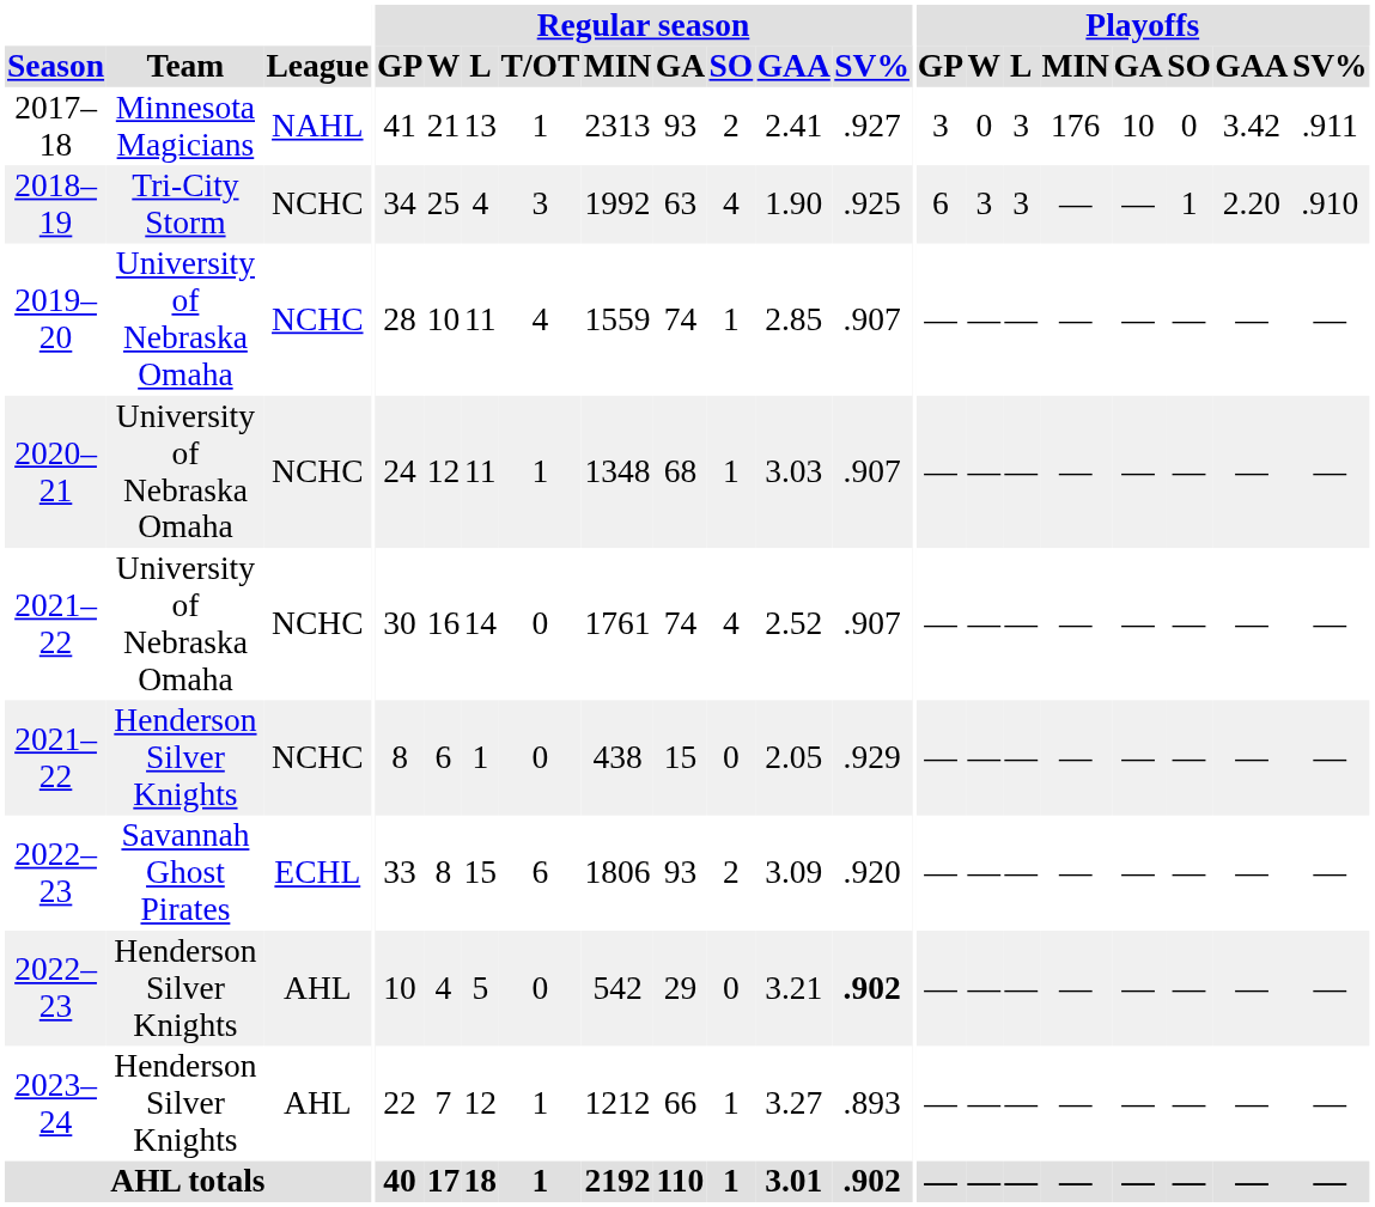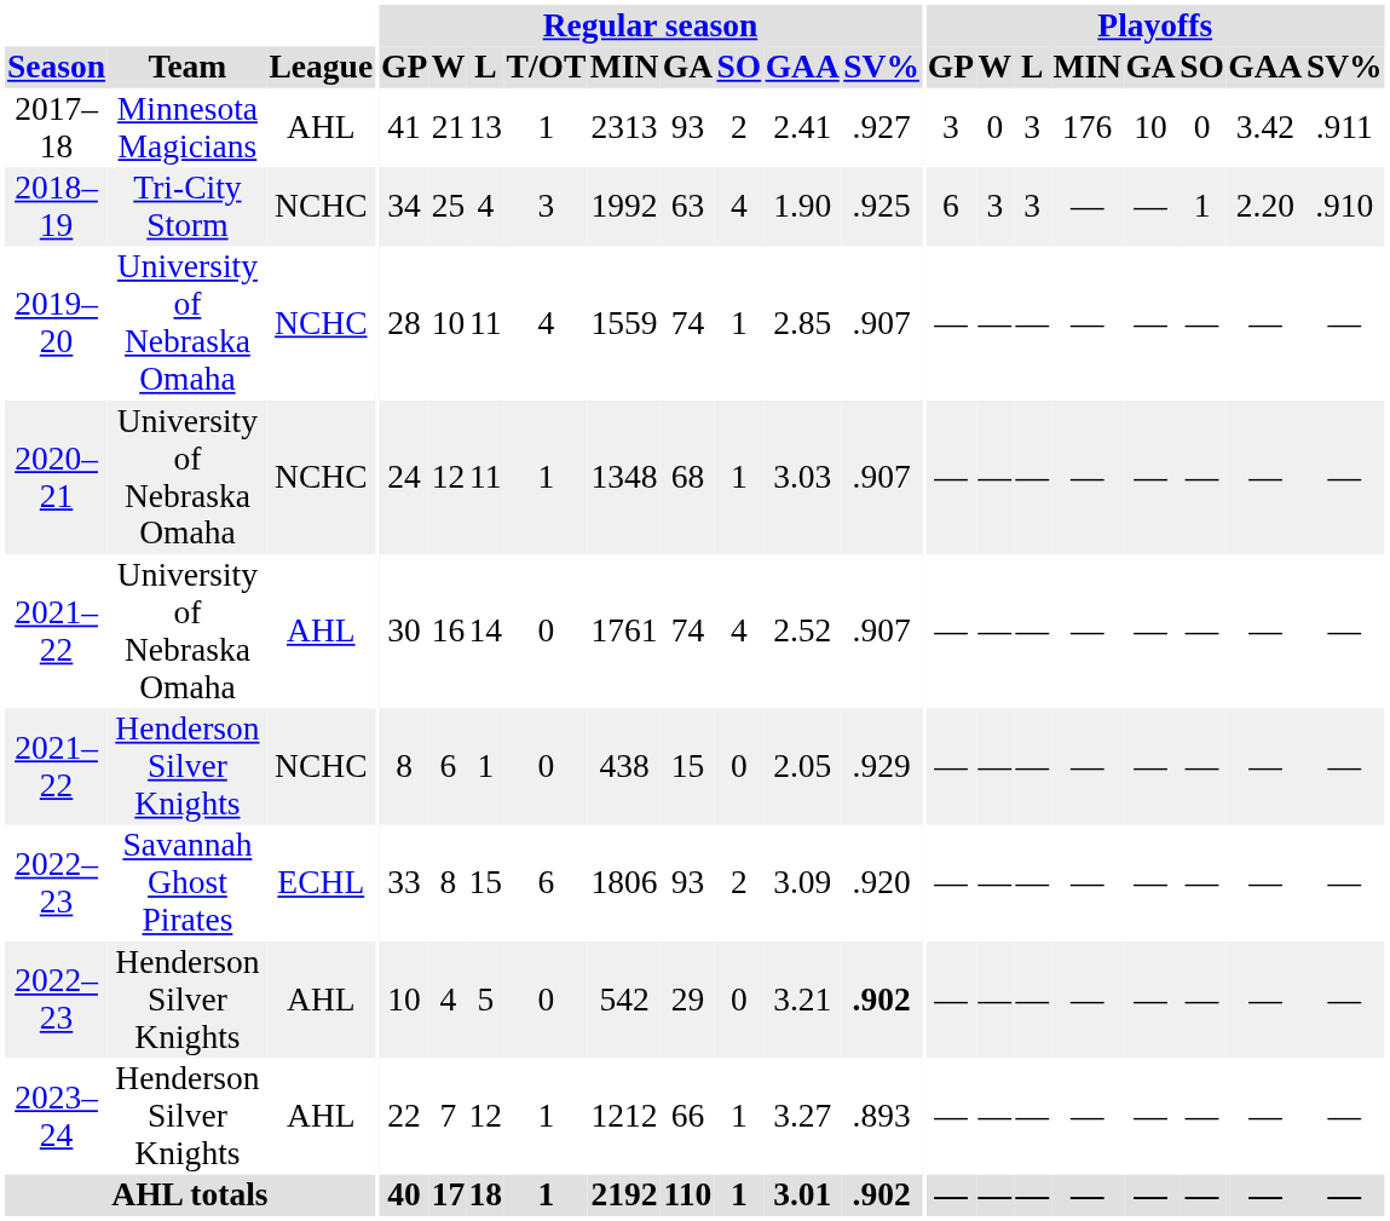 <table border="0" cellpadding="1" cellspacing="0" style="text-align:center; width:75%">
 <tr ALIGN="center" bgcolor="#e0e0e0">
 <th align="center" colspan="3" bgcolor="#ffffff"></th>
 <th align="center" rowspan="99" bgcolor="#ffffff"></th>
 <th align="center" colspan="9" bgcolor="#e0e0e0"><a href='#'>Regular season</a></th>
 <th align="center" rowspan="99" bgcolor="#ffffff"></th>
 <th align="center" colspan="8" bgcolor="#e0e0e0"><a href='#'>Playoffs</a></th>
 </tr>
 <tr ALIGN="center" bgcolor="#e0e0e0">
 <th><a href='#'>Season</a></th>
 <th>Team</th>
 <th>League</th>
 <th>GP</th>
 <th>W</th>
 <th>L</th>
 <th>T/OT</th>
 <th>MIN</th>
 <th>GA</th>
 <th><a href='#'>SO</a></th>
 <th><a href='#'>GAA</a></th>
 <th><a href='#'>SV%</a></th>
 <th>GP</th>
 <th>W</th>
 <th>L</th>
 <th>MIN</th>
 <th>GA</th>
 <th>SO</th>
 <th>GAA</th>
 <th>SV%</th>
 </tr>
 <tr ALIGN="center">
 <td>2017–18</td>
 <td><a href='#'>Minnesota Magicians</a></td>
-<td><a href='#'>NAHL</a></td>
+<td>AHL</td>
 <td>41</td>
 <td>21</td>
 <td>13</td>
 <td>1</td>
 <td>2313</td>
 <td>93</td>
 <td>2</td>
 <td>2.41</td>
 <td>.927</td>
 <td>3</td>
 <td>0</td>
 <td>3</td>
 <td>176</td>
 <td>10</td>
 <td>0</td>
 <td>3.42</td>
 <td>.911</td>
 </tr>
 <tr ALIGN="center" bgcolor="#f0f0f0">
 <td><a href='#'>2018–19</a></td>
 <td><a href='#'>Tri-City Storm</a></td>
 <td>NCHC</td>
 <td>34</td>
 <td>25</td>
 <td>4</td>
 <td>3</td>
 <td>1992</td>
 <td>63</td>
 <td>4</td>
 <td>1.90</td>
 <td>.925</td>
 <td>6</td>
 <td>3</td>
 <td>3</td>
 <td>—</td>
 <td>—</td>
 <td>1</td>
 <td>2.20</td>
 <td>.910</td>
 </tr>
 <tr ALIGN="center">
 <td><a href='#'>2019–20</a></td>
 <td><a href='#'>University of Nebraska Omaha</a></td>
 <td><a href='#'>NCHC</a></td>
 <td>28</td>
 <td>10</td>
 <td>11</td>
 <td>4</td>
 <td>1559</td>
 <td>74</td>
 <td>1</td>
 <td>2.85</td>
 <td>.907</td>
 <td>—</td>
 <td>—</td>
 <td>—</td>
 <td>—</td>
 <td>—</td>
 <td>—</td>
 <td>—</td>
 <td>—</td>
 </tr>
 <tr ALIGN="center" bgcolor="#f0f0f0">
 <td><a href='#'>2020–21</a></td>
 <td>University of Nebraska Omaha</td>
 <td>NCHC</td>
 <td>24</td>
 <td>12</td>
 <td>11</td>
 <td>1</td>
 <td>1348</td>
 <td>68</td>
 <td>1</td>
 <td>3.03</td>
 <td>.907</td>
 <td>—</td>
 <td>—</td>
 <td>—</td>
 <td>—</td>
 <td>—</td>
 <td>—</td>
 <td>—</td>
 <td>—</td>
 </tr>
 <tr ALIGN="center">
 <td><a href='#'>2021–22</a></td>
 <td>University of Nebraska Omaha</td>
-<td>NCHC</td>
+<td><a href='#'>AHL</a></td>
 <td>30</td>
 <td>16</td>
 <td>14</td>
 <td>0</td>
 <td>1761</td>
 <td>74</td>
 <td>4</td>
 <td>2.52</td>
 <td>.907</td>
 <td>—</td>
 <td>—</td>
 <td>—</td>
 <td>—</td>
 <td>—</td>
 <td>—</td>
 <td>—</td>
 <td>—</td>
 </tr>
 <tr ALIGN="center" bgcolor="#f0f0f0">
 <td><a href='#'>2021–22</a></td>
 <td><a href='#'>Henderson Silver Knights</a></td>
 <td>NCHC</td>
 <td>8</td>
 <td>6</td>
 <td>1</td>
 <td>0</td>
 <td>438</td>
 <td>15</td>
 <td>0</td>
 <td>2.05</td>
 <td>.929</td>
 <td>—</td>
 <td>—</td>
 <td>—</td>
 <td>—</td>
 <td>—</td>
 <td>—</td>
 <td>—</td>
 <td>—</td>
 </tr>
 <tr ALIGN="center">
 <td><a href='#'>2022–23</a></td>
 <td><a href='#'>Savannah Ghost Pirates</a></td>
 <td><a href='#'>ECHL</a></td>
 <td>33</td>
 <td>8</td>
 <td>15</td>
 <td>6</td>
 <td>1806</td>
 <td>93</td>
 <td>2</td>
 <td>3.09</td>
 <td>.920</td>
 <td>—</td>
 <td>—</td>
 <td>—</td>
 <td>—</td>
 <td>—</td>
 <td>—</td>
 <td>—</td>
 <td>—</td>
 </tr>
 <tr ALIGN="center" bgcolor="#f0f0f0">
 <td><a href='#'>2022–23</a></td>
 <td>Henderson Silver Knights</td>
 <td>AHL</td>
 <td>10</td>
 <td>4</td>
 <td>5</td>
 <td>0</td>
 <td>542</td>
 <td>29</td>
 <td>0</td>
 <td>3.21</td>
 <td><strong>.902</strong></td>
 <td>—</td>
 <td>—</td>
 <td>—</td>
 <td>—</td>
 <td>—</td>
 <td>—</td>
 <td>—</td>
 <td>—</td>
 </tr>
 <tr ALIGN="center">
 <td><a href='#'>2023–24</a></td>
 <td>Henderson Silver Knights</td>
 <td>AHL</td>
 <td>22</td>
 <td>7</td>
 <td>12</td>
 <td>1</td>
 <td>1212</td>
 <td>66</td>
 <td>1</td>
 <td>3.27</td>
 <td>.893</td>
 <td>—</td>
 <td>—</td>
 <td>—</td>
 <td>—</td>
 <td>—</td>
 <td>—</td>
 <td>—</td>
 <td>—</td>
 </tr>
 <tr ALIGN="center" bgcolor="#e0e0e0">
 <th colspan="3" align="center">AHL totals</th>
 <th>40</th>
 <th>17</th>
 <th>18</th>
 <th>1</th>
 <th>2192</th>
 <th>110</th>
 <th>1</th>
 <th>3.01</th>
 <th>.902</th>
 <th>—</th>
 <th>—</th>
 <th>—</th>
 <th>—</th>
 <th>—</th>
 <th>—</th>
 <th>—</th>
 <th>—</th>
 </tr>
 </table>
